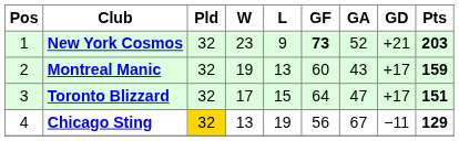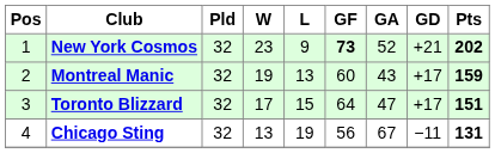 <table class="toccolours" border="1" cellpadding="4" cellspacing="0" style="text-align:center; border-collapse: collapse; margin:0;">
 <tr>
 <th width=30>Pos</th>
 <th>Club</th>
 <th width=30>Pld</th>
 <th width=30>W</th>
 <th width=30>L</th>
 <th width=30>GF</th>
 <th width=30>GA</th>
 <th width=30>GD</th>
 <th width=30>Pts</th>
 </tr>
 <tr bgcolor="#ddffdd">
 <td>1</td>
 <td align=left><strong><a href='#'>New York Cosmos</a></strong></td>
 <td>32</td>
 <td>23</td>
 <td>9</td>
 <td><strong>73</strong></td>
 <td>52</td>
 <td>+21</td>
-<td><strong>203</strong></td>
+<td><strong>202</strong></td>
 </tr>
 <tr bgcolor="#ddffdd">
 <td>2</td>
 <td align=left><strong><a href='#'>Montreal Manic</a></strong></td>
 <td>32</td>
 <td>19</td>
 <td>13</td>
 <td>60</td>
 <td>43</td>
 <td>+17</td>
 <td><strong>159</strong></td>
 </tr>
 <tr bgcolor="#ddffdd">
 <td>3</td>
 <td align=left><strong><a href='#'>Toronto Blizzard</a></strong></td>
 <td>32</td>
 <td>17</td>
 <td>15</td>
 <td>64</td>
 <td>47</td>
 <td>+17</td>
 <td><strong>151</strong></td>
 </tr>
 <tr>
 <td>4</td>
 <td align=left><strong><a href='#'>Chicago Sting</a></strong></td>
-<td style="background: gold;">32</td>
+<td>32</td>
 <td>13</td>
 <td>19</td>
 <td>56</td>
 <td>67</td>
 <td>−11</td>
-<td><strong>129</strong></td>
+<td><strong>131</strong></td>
 </tr>
 <tr>
 </tr>
 </table>
